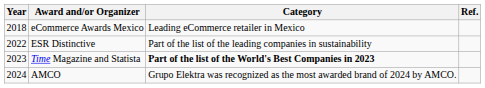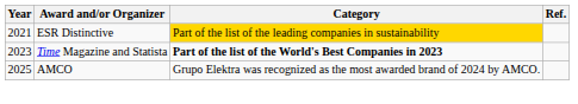 <table class="wikitable">
 <tr>
 <th>Year</th>
 <th>Award and/or Organizer</th>
 <th>Category</th>
 <th>Ref.</th>
 </tr>
 <tr>
-<td>2018</td>
-<td>eCommerce Awards Mexico</td>
-<td>Leading eCommerce retailer in Mexico</td>
-<td></td>
-</tr>
-<tr>
-<td>2022</td>
+<td>2021</td>
 <td>ESR Distinctive</td>
-<td>Part of the list of the leading companies in sustainability</td>
+<td style="background: gold;">Part of the list of the leading companies in sustainability</td>
 <td></td>
 </tr>
 <tr>
 <td>2023</td>
 <td><em><a href='#'>Time</a></em> Magazine and Statista</td>
 <td><strong>Part of the list of the World's Best Companies in 2023</strong></td>
 <td></td>
 </tr>
 <tr>
-<td>2024</td>
+<td>2025</td>
 <td>AMCO</td>
 <td>Grupo Elektra was recognized as the most awarded brand of 2024 by AMCO.</td>
 <td></td>
 </tr>
 </table>
